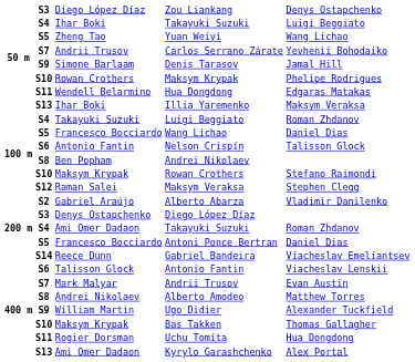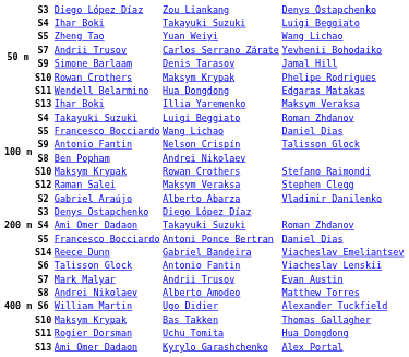 <table>
 <tr>
 <th rowspan="8">50 m</th>
 <th>S3</th>
 <td> <a href='#'>Diego López Díaz</a></td>
 <td> <a href='#'>Zou Liankang</a></td>
 <td> <a href='#'>Denys Ostapchenko</a></td>
 </tr>
 <tr>
 <th>S4</th>
 <td> <a href='#'>Ihar Boki</a></td>
 <td> <a href='#'>Takayuki Suzuki</a></td>
 <td> <a href='#'>Luigi Beggiato</a></td>
 </tr>
 <tr>
 <th>S5</th>
 <td> <a href='#'>Zheng Tao</a></td>
 <td> <a href='#'>Yuan Weiyi</a></td>
 <td> <a href='#'>Wang Lichao</a></td>
 </tr>
 <tr>
 <th>S7</th>
 <td> <a href='#'>Andrii Trusov</a></td>
 <td> <a href='#'>Carlos Serrano Zárate</a></td>
 <td> <a href='#'>Yevhenii Bohodaiko</a></td>
 </tr>
 <tr>
 <th>S9</th>
 <td> <a href='#'>Simone Barlaam</a></td>
 <td> <a href='#'>Denis Tarasov</a></td>
 <td> <a href='#'>Jamal Hill</a></td>
 </tr>
 <tr>
 <th>S10</th>
 <td> <a href='#'>Rowan Crothers</a></td>
 <td> <a href='#'>Maksym Krypak</a></td>
 <td> <a href='#'>Phelipe Rodrigues</a></td>
 </tr>
 <tr>
 <th>S11</th>
 <td> <a href='#'>Wendell Belarmino</a></td>
 <td> <a href='#'>Hua Dongdong</a></td>
 <td> <a href='#'>Edgaras Matakas</a></td>
 </tr>
 <tr>
 <th>S13</th>
 <td> <a href='#'>Ihar Boki</a></td>
 <td> <a href='#'>Illia Yaremenko</a></td>
 <td> <a href='#'>Maksym Veraksa</a></td>
 </tr>
 <tr>
 <th rowspan="6">100 m</th>
 <th>S4</th>
 <td> <a href='#'>Takayuki Suzuki</a></td>
 <td> <a href='#'>Luigi Beggiato</a></td>
 <td> <a href='#'>Roman Zhdanov</a></td>
 </tr>
 <tr>
 <th>S5</th>
 <td> <a href='#'>Francesco Bocciardo</a></td>
 <td> <a href='#'>Wang Lichao</a></td>
 <td> <a href='#'>Daniel Dias</a></td>
 </tr>
 <tr>
-<th>S6</th>
+<th>S9</th>
 <td> <a href='#'>Antonio Fantin</a></td>
 <td> <a href='#'>Nelson Crispín</a></td>
 <td> <a href='#'>Talisson Glock</a></td>
 </tr>
 <tr>
 <th>S8</th>
 <td> <a href='#'>Ben Popham</a></td>
 <td> <a href='#'>Andrei Nikolaev</a></td>
 <td></td>
 </tr>
 <tr>
 <th>S10</th>
 <td> <a href='#'>Maksym Krypak</a></td>
 <td> <a href='#'>Rowan Crothers</a></td>
 <td> <a href='#'>Stefano Raimondi</a></td>
 </tr>
 <tr>
 <th>S12</th>
 <td> <a href='#'>Raman Salei</a></td>
 <td> <a href='#'>Maksym Veraksa</a></td>
 <td> <a href='#'>Stephen Clegg</a></td>
 </tr>
 <tr>
 <th rowspan="5">200 m</th>
 <th>S2</th>
 <td> <a href='#'>Gabriel Araújo</a></td>
 <td> <a href='#'>Alberto Abarza</a></td>
 <td> <a href='#'>Vladimir Danilenko</a></td>
 </tr>
 <tr>
 <th>S3</th>
 <td> <a href='#'>Denys Ostapchenko</a></td>
 <td> <a href='#'>Diego López Díaz</a></td>
 <td></td>
 </tr>
 <tr>
 <th>S4</th>
 <td> <a href='#'>Ami Omer Dadaon</a></td>
 <td> <a href='#'>Takayuki Suzuki</a></td>
 <td> <a href='#'>Roman Zhdanov</a></td>
 </tr>
 <tr>
 <th>S5</th>
 <td> <a href='#'>Francesco Bocciardo</a></td>
 <td> <a href='#'>Antoni Ponce Bertran</a></td>
 <td> <a href='#'>Daniel Dias</a></td>
 </tr>
 <tr>
 <th>S14</th>
 <td> <a href='#'>Reece Dunn</a></td>
 <td> <a href='#'>Gabriel Bandeira</a></td>
 <td> <a href='#'>Viacheslav Emeliantsev</a></td>
 </tr>
 <tr>
 <th rowspan="7">400 m</th>
 <th>S6</th>
 <td> <a href='#'>Talisson Glock</a></td>
 <td> <a href='#'>Antonio Fantin</a></td>
 <td> <a href='#'>Viacheslav Lenskii</a></td>
 </tr>
 <tr>
 <th>S7</th>
 <td> <a href='#'>Mark Malyar</a></td>
 <td> <a href='#'>Andrii Trusov</a></td>
 <td> <a href='#'>Evan Austin</a></td>
 </tr>
 <tr>
 <th>S8</th>
 <td> <a href='#'>Andrei Nikolaev</a></td>
 <td> <a href='#'>Alberto Amodeo</a></td>
 <td> <a href='#'>Matthew Torres</a></td>
 </tr>
 <tr>
-<th>S9</th>
+<th>S6</th>
 <td> <a href='#'>William Martin</a></td>
 <td> <a href='#'>Ugo Didier</a></td>
 <td> <a href='#'>Alexander Tuckfield</a></td>
 </tr>
 <tr>
 <th>S10</th>
 <td> <a href='#'>Maksym Krypak</a></td>
 <td> <a href='#'>Bas Takken</a></td>
 <td> <a href='#'>Thomas Gallagher</a></td>
 </tr>
 <tr>
 <th>S11</th>
 <td> <a href='#'>Rogier Dorsman</a></td>
 <td> <a href='#'>Uchu Tomita</a></td>
 <td> <a href='#'>Hua Dongdong</a></td>
 </tr>
 <tr>
 <th>S13</th>
 <td> <a href='#'>Ami Omer Dadaon</a></td>
 <td> <a href='#'>Kyrylo Garashchenko</a></td>
 <td> <a href='#'>Alex Portal</a></td>
 </tr>
 </table>
